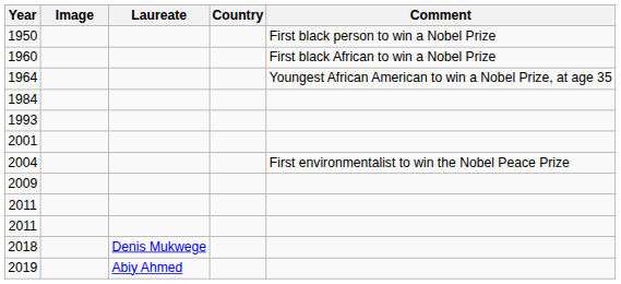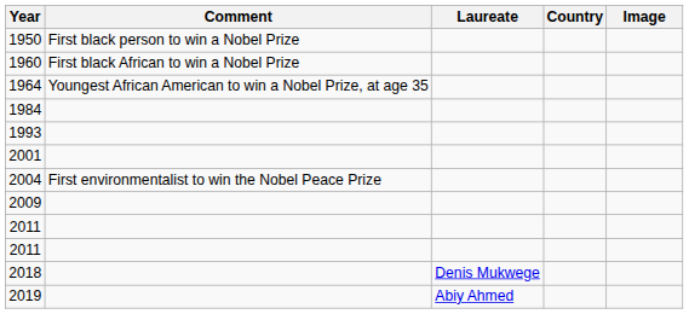 <table class="wikitable sortable">
 <tr>
 <th>Year</th>
-<th class="unportable" style="width:75px;">Image</th>
+<th>Comment</th>
 <th>Laureate</th>
 <th>Country</th>
-<th>Comment</th>
+<th class="unportable" style="width:75px;">Image</th>
 </tr>
 <tr>
 <td style="text-align:center;">1950</td>
+<td>First black person to win a Nobel Prize</td>
 <td></td>
 <td></td>
 <td></td>
-<td>First black person to win a Nobel Prize</td>
 </tr>
 <tr>
 <td style="text-align:center;">1960</td>
+<td>First black African to win a Nobel Prize</td>
 <td></td>
 <td></td>
 <td></td>
-<td>First black African to win a Nobel Prize</td>
 </tr>
 <tr>
 <td style="text-align:center;">1964</td>
+<td>Youngest African American to win a Nobel Prize, at age 35</td>
 <td></td>
 <td></td>
 <td></td>
-<td>Youngest African American to win a Nobel Prize, at age 35</td>
 </tr>
 <tr>
 <td style="text-align:center;">1984</td>
 <td></td>
 <td></td>
 <td></td>
 <td></td>
 </tr>
 <tr>
 <td style="text-align:center;">1993</td>
 <td></td>
 <td></td>
 <td></td>
 <td></td>
 </tr>
 <tr>
 <td style="text-align:center;">2001</td>
 <td></td>
 <td></td>
 <td></td>
 <td></td>
 </tr>
 <tr>
 <td style="text-align:center;">2004</td>
+<td>First environmentalist to win the Nobel Peace Prize</td>
 <td></td>
 <td></td>
 <td></td>
-<td>First environmentalist to win the Nobel Peace Prize</td>
 </tr>
 <tr>
 <td style="text-align:center;">2009</td>
 <td></td>
 <td></td>
 <td></td>
 <td></td>
 </tr>
 <tr>
 <td style="text-align:center;">2011</td>
 <td></td>
 <td></td>
 <td></td>
 <td></td>
 </tr>
 <tr>
 <td style="text-align:center;">2011</td>
 <td></td>
 <td></td>
 <td></td>
 <td></td>
 </tr>
 <tr>
 <td style="text-align:center;">2018</td>
 <td></td>
 <td><a href='#'>Denis Mukwege</a></td>
 <td></td>
 <td></td>
 </tr>
 <tr>
 <td style="text-align:center;">2019</td>
 <td></td>
 <td><a href='#'>Abiy Ahmed</a></td>
 <td></td>
 <td></td>
 </tr>
 </table>
